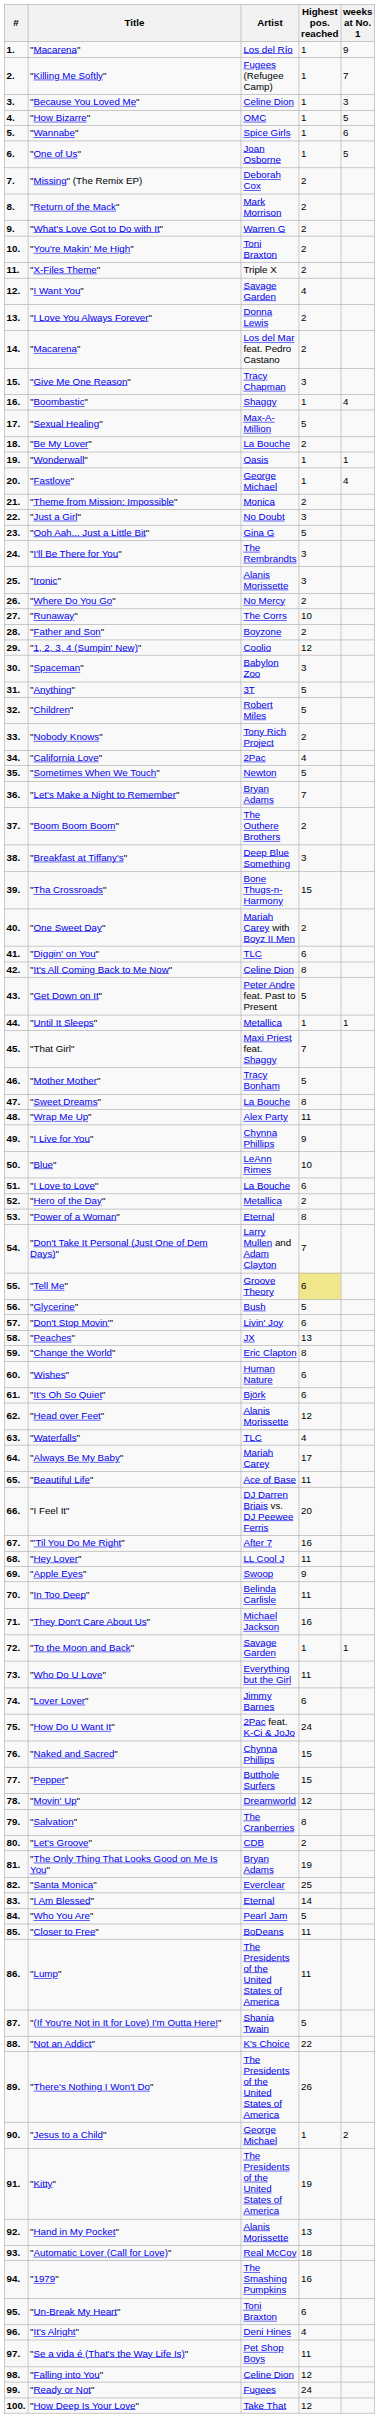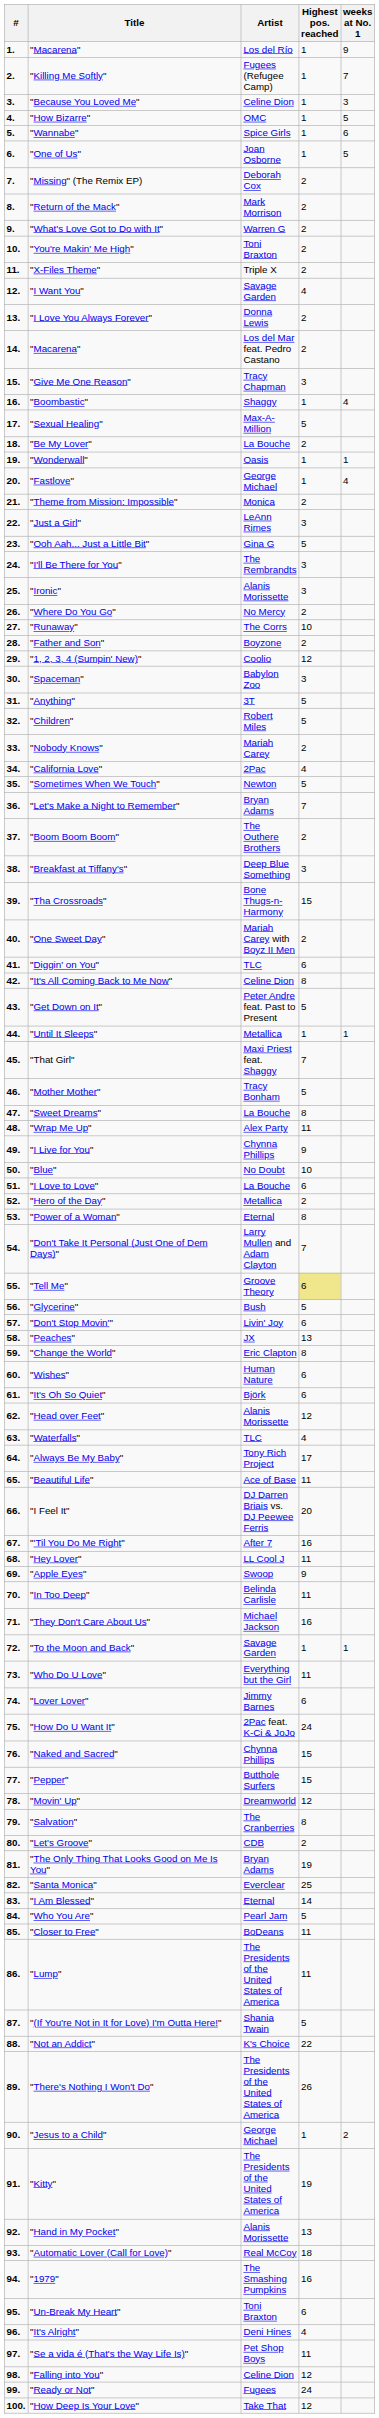 <table class="wikitable sortable">
 <tr>
 <th>#</th>
 <th width="400">Title</th>
 <th>Artist</th>
 <th>Highest pos. reached</th>
 <th>weeks at No. 1</th>
 </tr>
 <tr>
 <td><strong>1.</strong></td>
 <td>"<a href='#'>Macarena</a>"</td>
 <td><a href='#'>Los del Río</a></td>
 <td>1</td>
 <td>9 </td>
 </tr>
 <tr>
 <td><strong>2.</strong></td>
 <td>"<a href='#'>Killing Me Softly</a>"</td>
 <td><a href='#'>Fugees</a> (Refugee Camp)</td>
 <td>1</td>
 <td>7 </td>
 </tr>
 <tr>
 <td><strong>3.</strong></td>
 <td>"<a href='#'>Because You Loved Me</a>"</td>
 <td><a href='#'>Celine Dion</a></td>
 <td>1</td>
 <td>3 </td>
 </tr>
 <tr>
 <td><strong>4.</strong></td>
 <td>"<a href='#'>How Bizarre</a>"</td>
 <td><a href='#'>OMC</a></td>
 <td>1</td>
 <td>5 </td>
 </tr>
 <tr>
 <td><strong>5.</strong></td>
 <td>"<a href='#'>Wannabe</a>"</td>
 <td><a href='#'>Spice Girls</a></td>
 <td>1</td>
 <td>6 </td>
 </tr>
 <tr>
 <td><strong>6.</strong></td>
 <td>"<a href='#'>One of Us</a>"</td>
 <td><a href='#'>Joan Osborne</a></td>
 <td>1</td>
 <td>5 </td>
 </tr>
 <tr>
 <td><strong>7.</strong></td>
 <td>"<a href='#'>Missing</a>" (The Remix EP)</td>
 <td><a href='#'>Deborah Cox</a></td>
 <td>2</td>
 <td></td>
 </tr>
 <tr>
 <td><strong>8.</strong></td>
 <td>"<a href='#'>Return of the Mack</a>"</td>
 <td><a href='#'>Mark Morrison</a></td>
 <td>2</td>
 <td></td>
 </tr>
 <tr>
 <td><strong>9.</strong></td>
 <td>"<a href='#'>What's Love Got to Do with It</a>"</td>
 <td><a href='#'>Warren G</a></td>
 <td>2</td>
 <td></td>
 </tr>
 <tr>
 <td><strong>10.</strong></td>
 <td>"<a href='#'>You're Makin' Me High</a>"</td>
 <td><a href='#'>Toni Braxton</a></td>
 <td>2</td>
 <td></td>
 </tr>
 <tr>
 <td><strong>11.</strong></td>
 <td>"<a href='#'>X-Files Theme</a>"</td>
 <td>Triple X</td>
 <td>2</td>
 <td></td>
 </tr>
 <tr>
 <td><strong>12.</strong></td>
 <td>"<a href='#'>I Want You</a>"</td>
 <td><a href='#'>Savage Garden</a></td>
 <td>4</td>
 <td></td>
 </tr>
 <tr>
 <td><strong>13.</strong></td>
 <td>"<a href='#'>I Love You Always Forever</a>"</td>
 <td><a href='#'>Donna Lewis</a></td>
 <td>2</td>
 <td></td>
 </tr>
 <tr>
 <td><strong>14.</strong></td>
 <td>"<a href='#'>Macarena</a>"</td>
 <td><a href='#'>Los del Mar</a> feat. Pedro Castano</td>
 <td>2</td>
 <td></td>
 </tr>
 <tr>
 <td><strong>15.</strong></td>
 <td>"<a href='#'>Give Me One Reason</a>"</td>
 <td><a href='#'>Tracy Chapman</a></td>
 <td>3</td>
 <td></td>
 </tr>
 <tr>
 <td><strong>16.</strong></td>
 <td>"<a href='#'>Boombastic</a>"</td>
 <td><a href='#'>Shaggy</a></td>
 <td>1</td>
 <td>4 </td>
 </tr>
 <tr>
 <td><strong>17.</strong></td>
 <td>"<a href='#'>Sexual Healing</a>"</td>
 <td><a href='#'>Max-A-Million</a></td>
 <td>5</td>
 <td></td>
 </tr>
 <tr>
 <td><strong>18.</strong></td>
 <td>"<a href='#'>Be My Lover</a>"</td>
 <td><a href='#'>La Bouche</a></td>
 <td>2</td>
 <td></td>
 </tr>
 <tr>
 <td><strong>19.</strong></td>
 <td>"<a href='#'>Wonderwall</a>"</td>
 <td><a href='#'>Oasis</a></td>
 <td>1</td>
 <td>1 </td>
 </tr>
 <tr>
 <td><strong>20.</strong></td>
 <td>"<a href='#'>Fastlove</a>"</td>
 <td><a href='#'>George Michael</a></td>
 <td>1</td>
 <td>4 </td>
 </tr>
 <tr>
 <td><strong>21.</strong></td>
 <td>"<a href='#'>Theme from Mission: Impossible</a>"</td>
 <td><a href='#'>Monica</a></td>
 <td>2</td>
 <td></td>
 </tr>
 <tr>
 <td><strong>22.</strong></td>
 <td>"<a href='#'>Just a Girl</a>"</td>
-<td><a href='#'>No Doubt</a></td>
+<td><a href='#'>LeAnn Rimes</a></td>
 <td>3</td>
 <td></td>
 </tr>
 <tr>
 <td><strong>23.</strong></td>
 <td>"<a href='#'>Ooh Aah... Just a Little Bit</a>"</td>
 <td><a href='#'>Gina G</a></td>
 <td>5</td>
 <td></td>
 </tr>
 <tr>
 <td><strong>24.</strong></td>
 <td>"<a href='#'>I'll Be There for You</a>"</td>
 <td><a href='#'>The Rembrandts</a></td>
 <td>3</td>
 <td></td>
 </tr>
 <tr>
 <td><strong>25.</strong></td>
 <td>"<a href='#'>Ironic</a>"</td>
 <td><a href='#'>Alanis Morissette</a></td>
 <td>3</td>
 <td></td>
 </tr>
 <tr>
 <td><strong>26.</strong></td>
 <td>"<a href='#'>Where Do You Go</a>"</td>
 <td><a href='#'>No Mercy</a></td>
 <td>2</td>
 <td></td>
 </tr>
 <tr>
 <td><strong>27.</strong></td>
 <td>"<a href='#'>Runaway</a>"</td>
 <td><a href='#'>The Corrs</a></td>
 <td>10</td>
 <td></td>
 </tr>
 <tr>
 <td><strong>28.</strong></td>
 <td>"<a href='#'>Father and Son</a>"</td>
 <td><a href='#'>Boyzone</a></td>
 <td>2</td>
 <td></td>
 </tr>
 <tr>
 <td><strong>29.</strong></td>
 <td>"<a href='#'>1, 2, 3, 4 (Sumpin' New)</a>"</td>
 <td><a href='#'>Coolio</a></td>
 <td>12</td>
 <td></td>
 </tr>
 <tr>
 <td><strong>30.</strong></td>
 <td>"<a href='#'>Spaceman</a>"</td>
 <td><a href='#'>Babylon Zoo</a></td>
 <td>3</td>
 <td></td>
 </tr>
 <tr>
 <td><strong>31.</strong></td>
 <td>"<a href='#'>Anything</a>"</td>
 <td><a href='#'>3T</a></td>
 <td>5</td>
 <td></td>
 </tr>
 <tr>
 <td><strong>32.</strong></td>
 <td>"<a href='#'>Children</a>"</td>
 <td><a href='#'>Robert Miles</a></td>
 <td>5</td>
 <td></td>
 </tr>
 <tr>
 <td><strong>33.</strong></td>
 <td>"<a href='#'>Nobody Knows</a>"</td>
-<td><a href='#'>Tony Rich Project</a></td>
+<td><a href='#'>Mariah Carey</a></td>
 <td>2</td>
 <td></td>
 </tr>
 <tr>
 <td><strong>34.</strong></td>
 <td>"<a href='#'>California Love</a>"</td>
 <td><a href='#'>2Pac</a></td>
 <td>4</td>
 <td></td>
 </tr>
 <tr>
 <td><strong>35.</strong></td>
 <td>"<a href='#'>Sometimes When We Touch</a>"</td>
 <td><a href='#'>Newton</a></td>
 <td>5</td>
 <td></td>
 </tr>
 <tr>
 <td><strong>36.</strong></td>
 <td>"<a href='#'>Let's Make a Night to Remember</a>"</td>
 <td><a href='#'>Bryan Adams</a></td>
 <td>7</td>
 <td></td>
 </tr>
 <tr>
 <td><strong>37.</strong></td>
 <td>"<a href='#'>Boom Boom Boom</a>"</td>
 <td><a href='#'>The Outhere Brothers</a></td>
 <td>2</td>
 <td></td>
 </tr>
 <tr>
 <td><strong>38.</strong></td>
 <td>"<a href='#'>Breakfast at Tiffany's</a>"</td>
 <td><a href='#'>Deep Blue Something</a></td>
 <td>3</td>
 <td></td>
 </tr>
 <tr>
 <td><strong>39.</strong></td>
 <td>"<a href='#'>Tha Crossroads</a>"</td>
 <td><a href='#'>Bone Thugs-n-Harmony</a></td>
 <td>15</td>
 <td></td>
 </tr>
 <tr>
 <td><strong>40.</strong></td>
 <td>"<a href='#'>One Sweet Day</a>"</td>
 <td><a href='#'>Mariah Carey</a> with <a href='#'>Boyz II Men</a></td>
 <td>2</td>
 <td></td>
 </tr>
 <tr>
 <td><strong>41.</strong></td>
 <td>"<a href='#'>Diggin' on You</a>"</td>
 <td><a href='#'>TLC</a></td>
 <td>6</td>
 <td></td>
 </tr>
 <tr>
 <td><strong>42.</strong></td>
 <td>"<a href='#'>It's All Coming Back to Me Now</a>"</td>
 <td><a href='#'>Celine Dion</a></td>
 <td>8</td>
 <td></td>
 </tr>
 <tr>
 <td><strong>43.</strong></td>
 <td>"<a href='#'>Get Down on It</a>"</td>
 <td><a href='#'>Peter Andre</a> feat. Past to Present</td>
 <td>5</td>
 <td></td>
 </tr>
 <tr>
 <td><strong>44.</strong></td>
 <td>"<a href='#'>Until It Sleeps</a>"</td>
 <td><a href='#'>Metallica</a></td>
 <td>1</td>
 <td>1</td>
 </tr>
 <tr>
 <td><strong>45.</strong></td>
 <td>"That Girl"</td>
 <td><a href='#'>Maxi Priest</a> feat. <a href='#'>Shaggy</a></td>
 <td>7</td>
 <td></td>
 </tr>
 <tr>
 <td><strong>46.</strong></td>
 <td>"<a href='#'>Mother Mother</a>"</td>
 <td><a href='#'>Tracy Bonham</a></td>
 <td>5</td>
 <td></td>
 </tr>
 <tr>
 <td><strong>47.</strong></td>
 <td>"<a href='#'>Sweet Dreams</a>"</td>
 <td><a href='#'>La Bouche</a></td>
 <td>8</td>
 <td></td>
 </tr>
 <tr>
 <td><strong>48.</strong></td>
 <td>"<a href='#'>Wrap Me Up</a>"</td>
 <td><a href='#'>Alex Party</a></td>
 <td>11</td>
 <td></td>
 </tr>
 <tr>
 <td><strong>49.</strong></td>
 <td>"<a href='#'>I Live for You</a>"</td>
 <td><a href='#'>Chynna Phillips</a></td>
 <td>9</td>
 <td></td>
 </tr>
 <tr>
 <td><strong>50.</strong></td>
 <td>"<a href='#'>Blue</a>"</td>
-<td><a href='#'>LeAnn Rimes</a></td>
+<td><a href='#'>No Doubt</a></td>
 <td>10</td>
 <td></td>
 </tr>
 <tr>
 <td><strong>51.</strong></td>
 <td>"<a href='#'>I Love to Love</a>"</td>
 <td><a href='#'>La Bouche</a></td>
 <td>6</td>
 <td></td>
 </tr>
 <tr>
 <td><strong>52.</strong></td>
 <td>"<a href='#'>Hero of the Day</a>"</td>
 <td><a href='#'>Metallica</a></td>
 <td>2</td>
 <td></td>
 </tr>
 <tr>
 <td><strong>53.</strong></td>
 <td>"<a href='#'>Power of a Woman</a>"</td>
 <td><a href='#'>Eternal</a></td>
 <td>8</td>
 <td></td>
 </tr>
 <tr>
 <td><strong>54.</strong></td>
 <td>"<a href='#'>Don't Take It Personal (Just One of Dem Days)</a>"</td>
 <td><a href='#'>Larry Mullen</a> and <a href='#'>Adam Clayton</a></td>
 <td>7</td>
 <td></td>
 </tr>
 <tr>
 <td><strong>55.</strong></td>
 <td>"<a href='#'>Tell Me</a>"</td>
 <td><a href='#'>Groove Theory</a></td>
 <td style="background: khaki;">6</td>
 <td></td>
 </tr>
 <tr>
 <td><strong>56.</strong></td>
 <td>"<a href='#'>Glycerine</a>"</td>
 <td><a href='#'>Bush</a></td>
 <td>5</td>
 <td></td>
 </tr>
 <tr>
 <td><strong>57.</strong></td>
 <td>"<a href='#'>Don't Stop Movin'</a>"</td>
 <td><a href='#'>Livin' Joy</a></td>
 <td>6</td>
 <td></td>
 </tr>
 <tr>
 <td><strong>58.</strong></td>
 <td>"<a href='#'>Peaches</a>"</td>
 <td><a href='#'>JX</a></td>
 <td>13</td>
 <td></td>
 </tr>
 <tr>
 <td><strong>59.</strong></td>
 <td>"<a href='#'>Change the World</a>"</td>
 <td><a href='#'>Eric Clapton</a></td>
 <td>8</td>
 <td></td>
 </tr>
 <tr>
 <td><strong>60.</strong></td>
 <td>"<a href='#'>Wishes</a>"</td>
 <td><a href='#'>Human Nature</a></td>
 <td>6</td>
 <td></td>
 </tr>
 <tr>
 <td><strong>61.</strong></td>
 <td>"<a href='#'>It's Oh So Quiet</a>"</td>
 <td><a href='#'>Björk</a></td>
 <td>6</td>
 <td></td>
 </tr>
 <tr>
 <td><strong>62.</strong></td>
 <td>"<a href='#'>Head over Feet</a>"</td>
 <td><a href='#'>Alanis Morissette</a></td>
 <td>12</td>
 <td></td>
 </tr>
 <tr>
 <td><strong>63.</strong></td>
 <td>"<a href='#'>Waterfalls</a>"</td>
 <td><a href='#'>TLC</a></td>
 <td>4</td>
 <td></td>
 </tr>
 <tr>
 <td><strong>64.</strong></td>
 <td>"<a href='#'>Always Be My Baby</a>"</td>
-<td><a href='#'>Mariah Carey</a></td>
+<td><a href='#'>Tony Rich Project</a></td>
 <td>17</td>
 <td></td>
 </tr>
 <tr>
 <td><strong>65.</strong></td>
 <td>"<a href='#'>Beautiful Life</a>"</td>
 <td><a href='#'>Ace of Base</a></td>
 <td>11</td>
 <td></td>
 </tr>
 <tr>
 <td><strong>66.</strong></td>
 <td>"I Feel It"</td>
 <td><a href='#'>DJ Darren Briais</a> vs. <a href='#'>DJ Peewee Ferris</a></td>
 <td>20</td>
 <td></td>
 </tr>
 <tr>
 <td><strong>67.</strong></td>
 <td>"<a href='#'>'Til You Do Me Right</a>"</td>
 <td><a href='#'>After 7</a></td>
 <td>16</td>
 <td></td>
 </tr>
 <tr>
 <td><strong>68.</strong></td>
 <td>"<a href='#'>Hey Lover</a>"</td>
 <td><a href='#'>LL Cool J</a></td>
 <td>11</td>
 <td></td>
 </tr>
 <tr>
 <td><strong>69.</strong></td>
 <td>"<a href='#'>Apple Eyes</a>"</td>
 <td><a href='#'>Swoop</a></td>
 <td>9</td>
 <td></td>
 </tr>
 <tr>
 <td><strong>70.</strong></td>
 <td>"<a href='#'>In Too Deep</a>"</td>
 <td><a href='#'>Belinda Carlisle</a></td>
 <td>11</td>
 <td></td>
 </tr>
 <tr>
 <td><strong>71.</strong></td>
 <td>"<a href='#'>They Don't Care About Us</a>"</td>
 <td><a href='#'>Michael Jackson</a></td>
 <td>16</td>
 <td></td>
 </tr>
 <tr>
 <td><strong>72.</strong></td>
 <td>"<a href='#'>To the Moon and Back</a>"</td>
 <td><a href='#'>Savage Garden</a></td>
 <td>1</td>
 <td>1</td>
 </tr>
 <tr>
 <td><strong>73.</strong></td>
 <td>"<a href='#'>Who Do U Love</a>"</td>
 <td><a href='#'>Everything but the Girl</a></td>
 <td>11</td>
 <td></td>
 </tr>
 <tr>
 <td><strong>74.</strong></td>
 <td>"<a href='#'>Lover Lover</a>"</td>
 <td><a href='#'>Jimmy Barnes</a></td>
 <td>6</td>
 <td></td>
 </tr>
 <tr>
 <td><strong>75.</strong></td>
 <td>"<a href='#'>How Do U Want It</a>"</td>
 <td><a href='#'>2Pac</a> feat. <a href='#'>K-Ci & JoJo</a></td>
 <td>24</td>
 <td></td>
 </tr>
 <tr>
 <td><strong>76.</strong></td>
 <td>"<a href='#'>Naked and Sacred</a>"</td>
 <td><a href='#'>Chynna Phillips</a></td>
 <td>15</td>
 <td></td>
 </tr>
 <tr>
 <td><strong>77.</strong></td>
 <td>"<a href='#'>Pepper</a>"</td>
 <td><a href='#'>Butthole Surfers</a></td>
 <td>15</td>
 <td></td>
 </tr>
 <tr>
 <td><strong>78.</strong></td>
 <td>"<a href='#'>Movin' Up</a>"</td>
 <td><a href='#'>Dreamworld</a></td>
 <td>12</td>
 <td></td>
 </tr>
 <tr>
 <td><strong>79.</strong></td>
 <td>"<a href='#'>Salvation</a>"</td>
 <td><a href='#'>The Cranberries</a></td>
 <td>8</td>
 <td></td>
 </tr>
 <tr>
 <td><strong>80.</strong></td>
 <td>"<a href='#'>Let's Groove</a>"</td>
 <td><a href='#'>CDB</a></td>
 <td>2</td>
 <td></td>
 </tr>
 <tr>
 <td><strong>81.</strong></td>
 <td>"<a href='#'>The Only Thing That Looks Good on Me Is You</a>"</td>
 <td><a href='#'>Bryan Adams</a></td>
 <td>19</td>
 <td></td>
 </tr>
 <tr>
 <td><strong>82.</strong></td>
 <td>"<a href='#'>Santa Monica</a>"</td>
 <td><a href='#'>Everclear</a></td>
 <td>25</td>
 <td></td>
 </tr>
 <tr>
 <td><strong>83.</strong></td>
 <td>"<a href='#'>I Am Blessed</a>"</td>
 <td><a href='#'>Eternal</a></td>
 <td>14</td>
 <td></td>
 </tr>
 <tr>
 <td><strong>84.</strong></td>
 <td>"<a href='#'>Who You Are</a>"</td>
 <td><a href='#'>Pearl Jam</a></td>
 <td>5</td>
 <td></td>
 </tr>
 <tr>
 <td><strong>85.</strong></td>
 <td>"<a href='#'>Closer to Free</a>"</td>
 <td><a href='#'>BoDeans</a></td>
 <td>11</td>
 <td></td>
 </tr>
 <tr>
 <td><strong>86.</strong></td>
 <td>"<a href='#'>Lump</a>"</td>
 <td><a href='#'>The Presidents of the United States of America</a></td>
 <td>11</td>
 <td></td>
 </tr>
 <tr>
 <td><strong>87.</strong></td>
 <td>"<a href='#'>(If You're Not in It for Love) I'm Outta Here!</a>"</td>
 <td><a href='#'>Shania Twain</a></td>
 <td>5</td>
 <td></td>
 </tr>
 <tr>
 <td><strong>88.</strong></td>
 <td>"<a href='#'>Not an Addict</a>"</td>
 <td><a href='#'>K's Choice</a></td>
 <td>22</td>
 <td></td>
 </tr>
 <tr>
 <td><strong>89.</strong></td>
 <td>"<a href='#'>There's Nothing I Won't Do</a>"</td>
 <td><a href='#'>The Presidents of the United States of America</a></td>
 <td>26</td>
 <td></td>
 </tr>
 <tr>
 <td><strong>90.</strong></td>
 <td>"<a href='#'>Jesus to a Child</a>"</td>
 <td><a href='#'>George Michael</a></td>
 <td>1</td>
 <td>2</td>
 </tr>
 <tr>
 <td><strong>91.</strong></td>
 <td>"<a href='#'>Kitty</a>"</td>
 <td><a href='#'>The Presidents of the United States of America</a></td>
 <td>19</td>
 <td></td>
 </tr>
 <tr>
 <td><strong>92.</strong></td>
 <td>"<a href='#'>Hand in My Pocket</a>"</td>
 <td><a href='#'>Alanis Morissette</a></td>
 <td>13</td>
 <td></td>
 </tr>
 <tr>
 <td><strong>93.</strong></td>
 <td>"<a href='#'>Automatic Lover (Call for Love)</a>"</td>
 <td><a href='#'>Real McCoy</a></td>
 <td>18</td>
 <td></td>
 </tr>
 <tr>
 <td><strong>94.</strong></td>
 <td>"<a href='#'>1979</a>"</td>
 <td><a href='#'>The Smashing Pumpkins</a></td>
 <td>16</td>
 <td></td>
 </tr>
 <tr>
 <td><strong>95.</strong></td>
 <td>"<a href='#'>Un-Break My Heart</a>"</td>
 <td><a href='#'>Toni Braxton</a></td>
 <td>6</td>
 <td></td>
 </tr>
 <tr>
 <td><strong>96.</strong></td>
 <td>"<a href='#'>It's Alright</a>"</td>
 <td><a href='#'>Deni Hines</a></td>
 <td>4</td>
 <td></td>
 </tr>
 <tr>
 <td><strong>97.</strong></td>
 <td>"<a href='#'>Se a vida é (That's the Way Life Is)</a>"</td>
 <td><a href='#'>Pet Shop Boys</a></td>
 <td>11</td>
 <td></td>
 </tr>
 <tr>
 <td><strong>98.</strong></td>
 <td>"<a href='#'>Falling into You</a>"</td>
 <td><a href='#'>Celine Dion</a></td>
 <td>12</td>
 <td></td>
 </tr>
 <tr>
 <td><strong>99.</strong></td>
 <td>"<a href='#'>Ready or Not</a>"</td>
 <td><a href='#'>Fugees</a></td>
 <td>24</td>
 <td></td>
 </tr>
 <tr>
 <td><strong>100.</strong></td>
 <td>"<a href='#'>How Deep Is Your Love</a>"</td>
 <td><a href='#'>Take That</a></td>
 <td>12</td>
 <td></td>
 </tr>
 </table>
